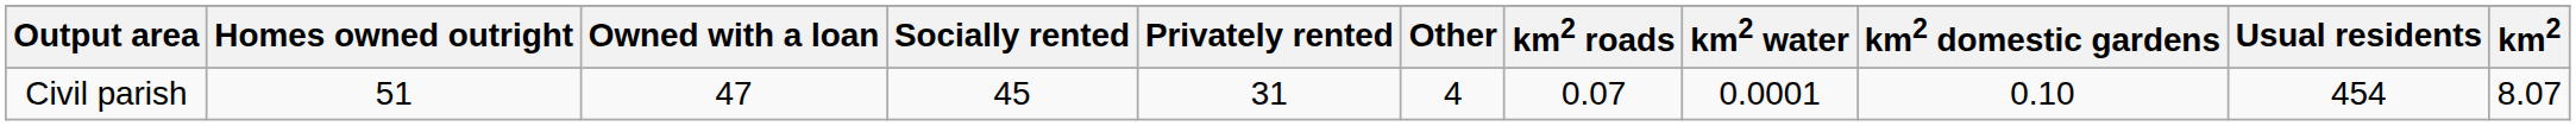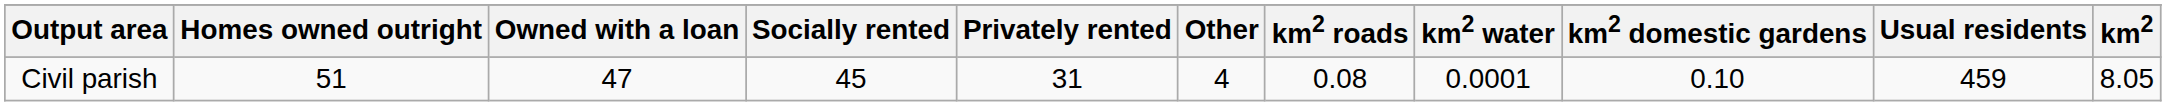 <table class="wikitable">
 <tr>
 </tr>
 <tr>
 <th>Output area</th>
 <th>Homes owned outright</th>
 <th>Owned with a loan</th>
 <th>Socially rented</th>
 <th>Privately rented</th>
 <th>Other</th>
 <th>km<sup>2</sup> roads</th>
 <th>km<sup>2</sup> water</th>
 <th>km<sup>2</sup>  domestic gardens</th>
 <th>Usual residents</th>
 <th>km<sup>2</sup></th>
 </tr>
 <tr align=center>
 <td>Civil parish</td>
 <td>51</td>
 <td>47</td>
 <td>45</td>
 <td>31</td>
 <td>4</td>
-<td>0.07</td>
+<td>0.08</td>
 <td>0.0001</td>
 <td>0.10</td>
-<td>454</td>
-<td>8.07</td>
+<td>459</td>
+<td>8.05</td>
 </tr>
 </table>
